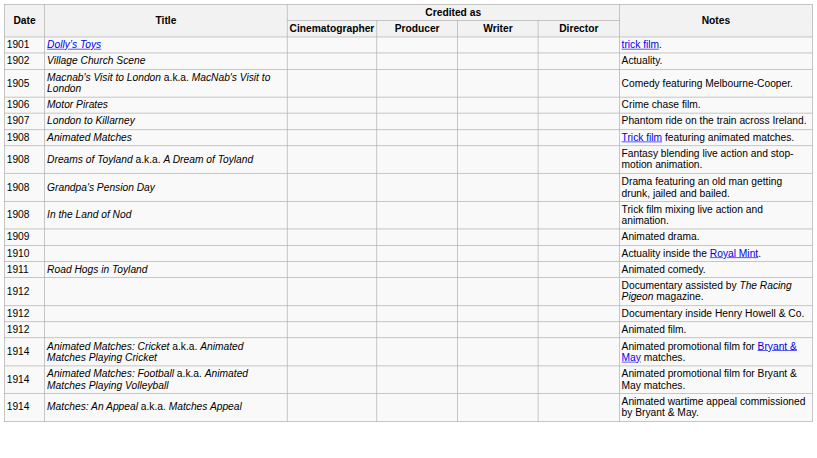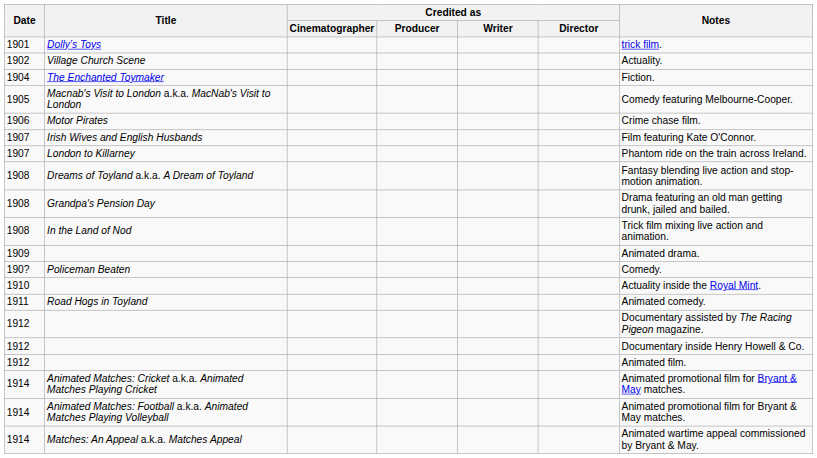 <table class="wikitable sortable" width="100%">
 <tr>
 <th width="5%" rowspan="2" scope="col">Date</th>
 <th width="30%" rowspan="2" scope="col">Title</th>
 <th colspan="4" scope="col">Credited as</th>
 <th rowspan="2" scope="col" class="unsortable">Notes</th>
 </tr>
 <tr>
 <th width="10%">Cinematographer</th>
 <th width="10%">Producer</th>
 <th width="10%">Writer</th>
 <th width="10%">Director</th>
 </tr>
 <tr>
 <td scope="row" align="left">1901</td>
 <td align="left"><em><a href='#'>Dolly’s Toys</a></em></td>
 <td></td>
 <td></td>
 <td></td>
 <td></td>
 <td align="left"><a href='#'>trick film</a>. </td>
 </tr>
 <tr>
 <td scope="row" align="left">1902</td>
 <td align="left"><em>Village Church Scene</em></td>
 <td></td>
 <td></td>
 <td></td>
 <td></td>
 <td align="left">Actuality.</td>
 </tr>
 <tr>
+<td scope="row" align="left">1904</td>
+<td align="left"><em><a href='#'>The Enchanted Toymaker</a></em></td>
+<td></td>
+<td></td>
+<td></td>
+<td></td>
+<td align="left">Fiction.</td>
+</tr>
+<tr>
 <td scope="row" align="left">1905</td>
 <td align="left"><em>Macnab's Visit to London</em> a.k.a. <em>MacNab's Visit to London</em></td>
 <td></td>
 <td></td>
 <td></td>
 <td></td>
 <td align="left">Comedy featuring Melbourne-Cooper.</td>
 </tr>
 <tr>
 <td scope="row" align="left">1906</td>
 <td align="left"><em>Motor Pirates</em></td>
 <td></td>
 <td></td>
 <td></td>
 <td></td>
 <td align="left">Crime chase film.</td>
 </tr>
 <tr>
 <td scope="row" align="left">1907</td>
+<td align="left"><em>Irish Wives and English Husbands</em></td>
+<td></td>
+<td></td>
+<td></td>
+<td></td>
+<td align="left">Film featuring Kate O'Connor.</td>
+</tr>
+<tr>
+<td scope="row" align="left">1907</td>
 <td align="left"><em>London to Killarney</em></td>
 <td></td>
 <td></td>
 <td></td>
 <td></td>
 <td align="left">Phantom ride on the train across Ireland.</td>
-</tr>
-<tr>
-<td scope="row" align="left">1908</td>
-<td align="left"><em>Animated Matches</em></td>
-<td></td>
-<td></td>
-<td></td>
-<td></td>
-<td align="left"><a href='#'>Trick film</a> featuring animated matches.</td>
 </tr>
 <tr>
 <td scope="row" align="left">1908</td>
 <td align="left"><em>Dreams of Toyland</em> a.k.a. <em>A Dream of Toyland</em></td>
 <td></td>
 <td></td>
 <td></td>
 <td></td>
 <td align="left">Fantasy blending live action and stop-motion animation.</td>
 </tr>
 <tr>
 <td scope="row" align="left">1908</td>
 <td align="left"><em>Grandpa's Pension Day</em></td>
 <td></td>
 <td></td>
 <td></td>
 <td></td>
 <td align="left">Drama featuring an old man getting drunk, jailed and bailed.</td>
 </tr>
 <tr>
 <td scope="row" align="left">1908</td>
 <td align="left"><em>In the Land of Nod</em></td>
 <td></td>
 <td></td>
 <td></td>
 <td></td>
 <td align="left">Trick film mixing live action and animation.</td>
 </tr>
 <tr>
 <td scope="row" align="left">1909</td>
 <td align="left"><em></em></td>
 <td></td>
 <td></td>
 <td></td>
 <td></td>
 <td align="left">Animated drama.</td>
+</tr>
+<tr>
+<td scope="row" align="left">190?</td>
+<td align="left"><em>Policeman Beaten</em></td>
+<td></td>
+<td></td>
+<td></td>
+<td></td>
+<td align="left">Comedy.</td>
 </tr>
 <tr>
 <td scope="row" align="left">1910</td>
 <td align="left"><em></em></td>
 <td></td>
 <td></td>
 <td></td>
 <td></td>
 <td align="left">Actuality inside the <a href='#'>Royal Mint</a>.</td>
 </tr>
 <tr>
 <td scope="row" align="left">1911</td>
 <td align="left"><em>Road Hogs in Toyland</em></td>
 <td></td>
 <td></td>
 <td></td>
 <td></td>
 <td align="left">Animated comedy.</td>
 </tr>
 <tr>
 <td scope="row" align="left">1912</td>
 <td align="left"><em></em></td>
 <td></td>
 <td></td>
 <td></td>
 <td></td>
 <td align="left">Documentary assisted by <em>The Racing Pigeon</em> magazine.</td>
 </tr>
 <tr>
 <td scope="row" align="left">1912</td>
 <td align="left"><em></em></td>
 <td></td>
 <td></td>
 <td></td>
 <td></td>
 <td align="left">Documentary inside Henry Howell & Co.</td>
 </tr>
 <tr>
 <td scope="row" align="left">1912</td>
 <td align="left"><em></em></td>
 <td></td>
 <td></td>
 <td></td>
 <td></td>
 <td align="left">Animated film.</td>
 </tr>
 <tr>
 <td scope="row" align="left">1914</td>
 <td align="left"><em>Animated Matches: Cricket</em> a.k.a. <em>Animated Matches Playing Cricket</em></td>
 <td></td>
 <td></td>
 <td></td>
 <td></td>
 <td align="left">Animated promotional film for <a href='#'>Bryant & May</a> matches.</td>
 </tr>
 <tr>
 <td scope="row" align="left">1914</td>
 <td align="left"><em>Animated Matches: Football</em>  a.k.a. <em>Animated Matches Playing Volleyball</em></td>
 <td></td>
 <td></td>
 <td></td>
 <td></td>
 <td align="left">Animated promotional film for Bryant & May matches.</td>
 </tr>
 <tr>
 <td scope="row" align="left">1914</td>
 <td align="left"><em>Matches: An Appeal</em> a.k.a. <em>Matches Appeal</em></td>
 <td></td>
 <td></td>
 <td></td>
 <td></td>
 <td align="left">Animated wartime appeal commissioned by Bryant & May.</td>
 </tr>
 </table>
